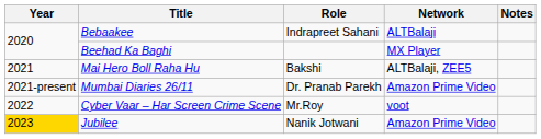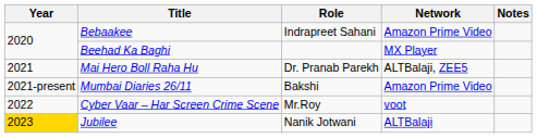 <table class="wikitable sortable">
 <tr>
 <th>Year</th>
 <th>Title</th>
 <th>Role</th>
 <th>Network</th>
 <th>Notes</th>
 </tr>
 <tr>
 <td rowspan="2">2020</td>
 <td><em><a href='#'>Bebaakee</a></em></td>
 <td>Indrapreet Sahani</td>
-<td><a href='#'>ALTBalaji</a></td>
+<td><a href='#'>Amazon Prime Video</a></td>
 <td></td>
 </tr>
 <tr>
 <td><em><a href='#'>Beehad Ka Baghi</a></em></td>
 <td></td>
 <td><a href='#'>MX Player</a></td>
 <td></td>
 </tr>
 <tr>
 <td>2021</td>
 <td><em><a href='#'>Mai Hero Boll Raha Hu</a></em></td>
-<td>Bakshi</td>
+<td>Dr. Pranab Parekh</td>
 <td>ALTBalaji, <a href='#'>ZEE5</a></td>
 <td></td>
 </tr>
 <tr>
 <td>2021-present</td>
 <td><em><a href='#'>Mumbai Diaries 26/11</a></em></td>
-<td>Dr. Pranab Parekh</td>
+<td>Bakshi</td>
 <td><a href='#'>Amazon Prime Video</a></td>
 <td></td>
 </tr>
 <tr>
 <td>2022</td>
 <td><em><a href='#'>Cyber Vaar – Har Screen Crime Scene</a></em></td>
 <td>Mr.Roy</td>
 <td><a href='#'>voot</a></td>
 <td></td>
 </tr>
 <tr>
 <td style="background: gold;">2023</td>
 <td><em><a href='#'>Jubilee</a></em></td>
 <td>Nanik Jotwani</td>
-<td><a href='#'>Amazon Prime Video</a></td>
+<td><a href='#'>ALTBalaji</a></td>
 <td></td>
 </tr>
 </table>
